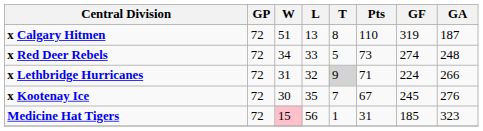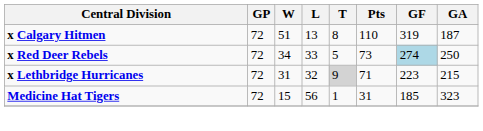 <table class="wikitable">
 <tr>
 <th width="45%">Central Division</th>
 <th width="5%">GP</th>
 <th width="5%">W</th>
 <th width="5%">L</th>
 <th width="5%">T</th>
 <th width="7.5%">Pts</th>
 <th width="7.5%">GF</th>
 <th width="7.5%">GA</th>
 </tr>
 <tr>
 <td><strong>x <a href='#'>Calgary Hitmen</a></strong></td>
 <td>72</td>
 <td>51</td>
 <td>13</td>
 <td>8</td>
 <td>110</td>
 <td>319</td>
 <td>187</td>
 </tr>
 <tr>
 <td><strong>x <a href='#'>Red Deer Rebels</a></strong></td>
 <td>72</td>
 <td>34</td>
 <td>33</td>
 <td>5</td>
 <td>73</td>
-<td>274</td>
-<td>248</td>
+<td style="background: lightblue;">274</td>
+<td>250</td>
 </tr>
 <tr>
 <td><strong>x <a href='#'>Lethbridge Hurricanes</a></strong></td>
 <td>72</td>
 <td>31</td>
 <td>32</td>
 <td style="background: lightgrey;">9</td>
 <td>71</td>
-<td>224</td>
-<td>266</td>
-</tr>
-<tr>
-<td><strong>x <a href='#'>Kootenay Ice</a></strong></td>
-<td>72</td>
-<td>30</td>
-<td>35</td>
-<td>7</td>
-<td>67</td>
-<td>245</td>
-<td>276</td>
+<td>223</td>
+<td>215</td>
 </tr>
 <tr>
 <td><strong><a href='#'>Medicine Hat Tigers</a></strong></td>
 <td>72</td>
-<td style="background: pink;">15</td>
+<td>15</td>
 <td>56</td>
 <td>1</td>
 <td>31</td>
 <td>185</td>
 <td>323</td>
 </tr>
 <tr>
 </tr>
 </table>
